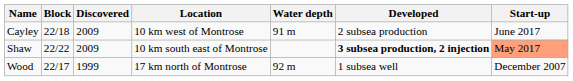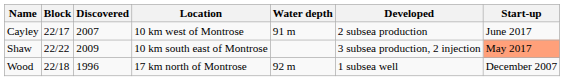 <table class="wikitable">
 <tr>
 <th>Name</th>
 <th>Block</th>
 <th>Discovered</th>
 <th>Location</th>
 <th>Water depth</th>
 <th>Developed</th>
 <th>Start-up</th>
 </tr>
 <tr>
 <td>Cayley</td>
-<td>22/18</td>
-<td>2009</td>
+<td>22/17</td>
+<td>2007</td>
 <td>10 km west of Montrose</td>
 <td>91 m</td>
 <td>2 subsea production</td>
 <td>June 2017</td>
 </tr>
 <tr>
 <td>Shaw</td>
 <td>22/22</td>
 <td>2009</td>
 <td>10 km south east of Montrose</td>
 <td></td>
-<td><strong>3 subsea production, 2 injection</strong></td>
+<td>3 subsea production, 2 injection</td>
 <td style="background: lightsalmon;">May 2017</td>
 </tr>
 <tr>
 <td>Wood</td>
-<td>22/17</td>
-<td>1999</td>
+<td>22/18</td>
+<td>1996</td>
 <td>17 km north of Montrose</td>
 <td>92 m</td>
 <td>1 subsea well</td>
 <td>December 2007</td>
 </tr>
 </table>
